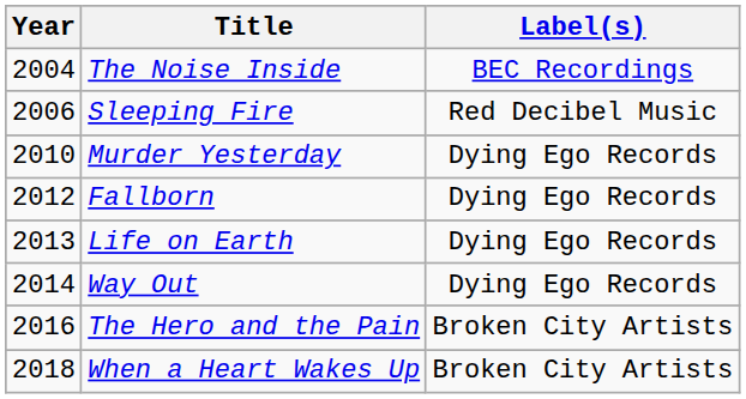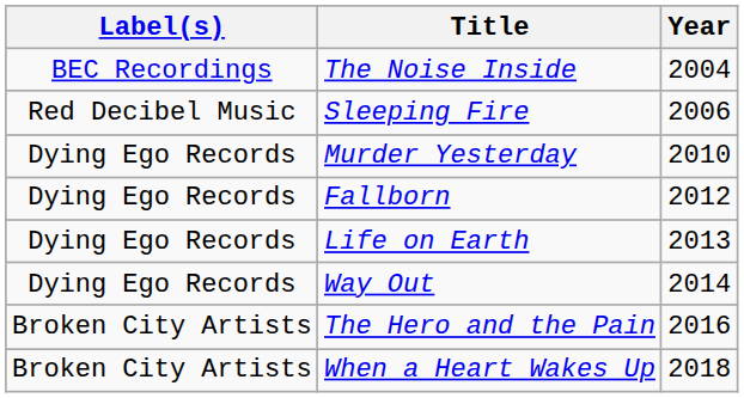 <table class="wikitable">
 <tr>
+<th><a href='#'>Label(s)</a></th>
+<th>Title</th>
 <th>Year</th>
-<th>Title</th>
-<th><a href='#'>Label(s)</a></th>
 </tr>
 <tr>
+<td style="text-align:center;"><a href='#'>BEC Recordings</a></td>
+<td style="text-align:left;"><em><a href='#'>The Noise Inside</a></em> </td>
 <td style="text-align:center;">2004</td>
-<td style="text-align:left;"><em><a href='#'>The Noise Inside</a></em> </td>
-<td style="text-align:center;"><a href='#'>BEC Recordings</a></td>
 </tr>
 <tr>
+<td style="text-align:center;">Red Decibel Music</td>
+<td style="text-align:left;"><em><a href='#'>Sleeping Fire</a></em></td>
 <td style="text-align:center;">2006</td>
-<td style="text-align:left;"><em><a href='#'>Sleeping Fire</a></em></td>
-<td style="text-align:center;">Red Decibel Music</td>
 </tr>
 <tr>
+<td style="text-align:center;">Dying Ego Records</td>
+<td style="text-align:left;"><em><a href='#'>Murder Yesterday</a></em></td>
 <td style="text-align:center;">2010</td>
-<td style="text-align:left;"><em><a href='#'>Murder Yesterday</a></em></td>
-<td style="text-align:center;">Dying Ego Records</td>
 </tr>
 <tr>
+<td style="text-align:center;">Dying Ego Records</td>
+<td style="text-align:left;"><em><a href='#'>Fallborn</a></em></td>
 <td style="text-align:center;">2012</td>
-<td style="text-align:left;"><em><a href='#'>Fallborn</a></em></td>
-<td style="text-align:center;">Dying Ego Records</td>
 </tr>
 <tr>
+<td style="text-align:center;">Dying Ego Records</td>
+<td style="text-align:left;"><em><a href='#'>Life on Earth</a></em></td>
 <td style="text-align:center;">2013</td>
-<td style="text-align:left;"><em><a href='#'>Life on Earth</a></em></td>
-<td style="text-align:center;">Dying Ego Records</td>
 </tr>
 <tr>
+<td style="text-align:center;">Dying Ego Records</td>
+<td style="text-align:left;"><em><a href='#'>Way Out</a></em></td>
 <td style="text-align:center;">2014</td>
-<td style="text-align:left;"><em><a href='#'>Way Out</a></em></td>
-<td style="text-align:center;">Dying Ego Records</td>
 </tr>
 <tr>
+<td style="text-align:center;">Broken City Artists</td>
+<td style="text-align:left;"><em><a href='#'>The Hero and the Pain</a></em></td>
 <td style="text-align:center;">2016</td>
-<td style="text-align:left;"><em><a href='#'>The Hero and the Pain</a></em></td>
-<td style="text-align:center;">Broken City Artists</td>
 </tr>
 <tr>
+<td style="text-align:center;">Broken City Artists</td>
+<td style="text-align:left;"><em><a href='#'>When a Heart Wakes Up</a></em></td>
 <td style="text-align:center;">2018</td>
-<td style="text-align:left;"><em><a href='#'>When a Heart Wakes Up</a></em></td>
-<td style="text-align:center;">Broken City Artists</td>
 </tr>
 </table>
